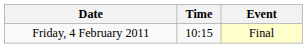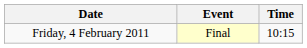 <table class = "wikitable" style="text-align:center;">
 <tr>
 <th width=220>Date</th>
+<th width=100>Event</th>
 <th width=50>Time</th>
-<th width=100>Event</th>
 </tr>
 <tr>
 <td>Friday, 4 February 2011</td>
+<td bgcolor=ffffcc>Final</td>
 <td>10:15</td>
-<td bgcolor=ffffcc>Final</td>
 </tr>
 </table>
